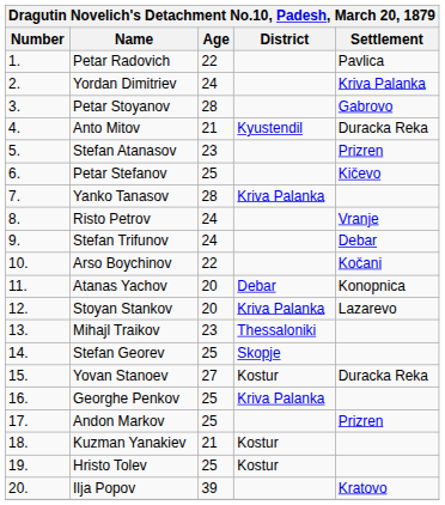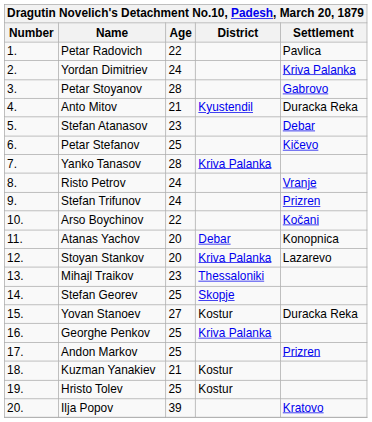 <table class="wikitable collapsible collapsed">
 <tr>
 <th colspan="5">Dragutin Novelich's Detachment No.10, <a href='#'>Padesh</a>, March 20, 1879</th>
 </tr>
 <tr>
 <th>Number</th>
 <th>Name</th>
 <th>Age</th>
 <th>District</th>
 <th>Settlement</th>
 </tr>
 <tr>
 <td>1.</td>
 <td>Petar Radovich</td>
 <td>22</td>
 <td></td>
 <td>Pavlica</td>
 </tr>
 <tr>
 <td>2.</td>
 <td>Yordan Dimitriev</td>
 <td>24</td>
 <td></td>
 <td><a href='#'>Kriva Palanka</a></td>
 </tr>
 <tr>
 <td>3.</td>
 <td>Petar Stoyanov</td>
 <td>28</td>
 <td></td>
 <td><a href='#'>Gabrovo</a></td>
 </tr>
 <tr>
 <td>4.</td>
 <td>Anto Mitov</td>
 <td>21</td>
 <td><a href='#'>Kyustendil</a></td>
 <td>Duracka Reka</td>
 </tr>
 <tr>
 <td>5.</td>
 <td>Stefan Atanasov</td>
 <td>23</td>
 <td></td>
-<td><a href='#'>Prizren</a></td>
+<td><a href='#'>Debar</a></td>
 </tr>
 <tr>
 <td>6.</td>
 <td>Petar Stefanov</td>
 <td>25</td>
 <td></td>
 <td><a href='#'>Kičevo</a></td>
 </tr>
 <tr>
 <td>7.</td>
 <td>Yanko Tanasov</td>
 <td>28</td>
 <td><a href='#'>Kriva Palanka</a></td>
 <td></td>
 </tr>
 <tr>
 <td>8.</td>
 <td>Risto Petrov</td>
 <td>24</td>
 <td></td>
 <td><a href='#'>Vranje</a></td>
 </tr>
 <tr>
 <td>9.</td>
 <td>Stefan Trifunov</td>
 <td>24</td>
 <td></td>
-<td><a href='#'>Debar</a></td>
+<td><a href='#'>Prizren</a></td>
 </tr>
 <tr>
 <td>10.</td>
 <td>Arso Boychinov</td>
 <td>22</td>
 <td></td>
 <td><a href='#'>Kočani</a></td>
 </tr>
 <tr>
 <td>11.</td>
 <td>Atanas Yachov</td>
 <td>20</td>
 <td><a href='#'>Debar</a></td>
 <td>Konopnica</td>
 </tr>
 <tr>
 <td>12.</td>
 <td>Stoyan Stankov</td>
 <td>20</td>
 <td><a href='#'>Kriva Palanka</a></td>
 <td>Lazarevo</td>
 </tr>
 <tr>
 <td>13.</td>
 <td>Mihajl Traikov</td>
 <td>23</td>
 <td><a href='#'>Thessaloniki</a></td>
 <td></td>
 </tr>
 <tr>
 <td>14.</td>
 <td>Stefan Georev</td>
 <td>25</td>
 <td><a href='#'>Skopje</a></td>
 <td></td>
 </tr>
 <tr>
 <td>15.</td>
 <td>Yovan Stanoev</td>
 <td>27</td>
 <td>Kostur</td>
 <td>Duracka Reka</td>
 </tr>
 <tr>
 <td>16.</td>
 <td>Georghe Penkov</td>
 <td>25</td>
 <td><a href='#'>Kriva Palanka</a></td>
 <td></td>
 </tr>
 <tr>
 <td>17.</td>
 <td>Andon Markov</td>
 <td>25</td>
 <td></td>
 <td><a href='#'>Prizren</a></td>
 </tr>
 <tr>
 <td>18.</td>
 <td>Kuzman Yanakiev</td>
 <td>21</td>
 <td>Kostur</td>
 <td></td>
 </tr>
 <tr>
 <td>19.</td>
 <td>Hristo Tolev</td>
 <td>25</td>
 <td>Kostur</td>
 <td></td>
 </tr>
 <tr>
 <td>20.</td>
 <td>Ilja Popov</td>
 <td>39</td>
 <td></td>
 <td><a href='#'>Kratovo</a></td>
 </tr>
 <tr>
 </tr>
 </table>
